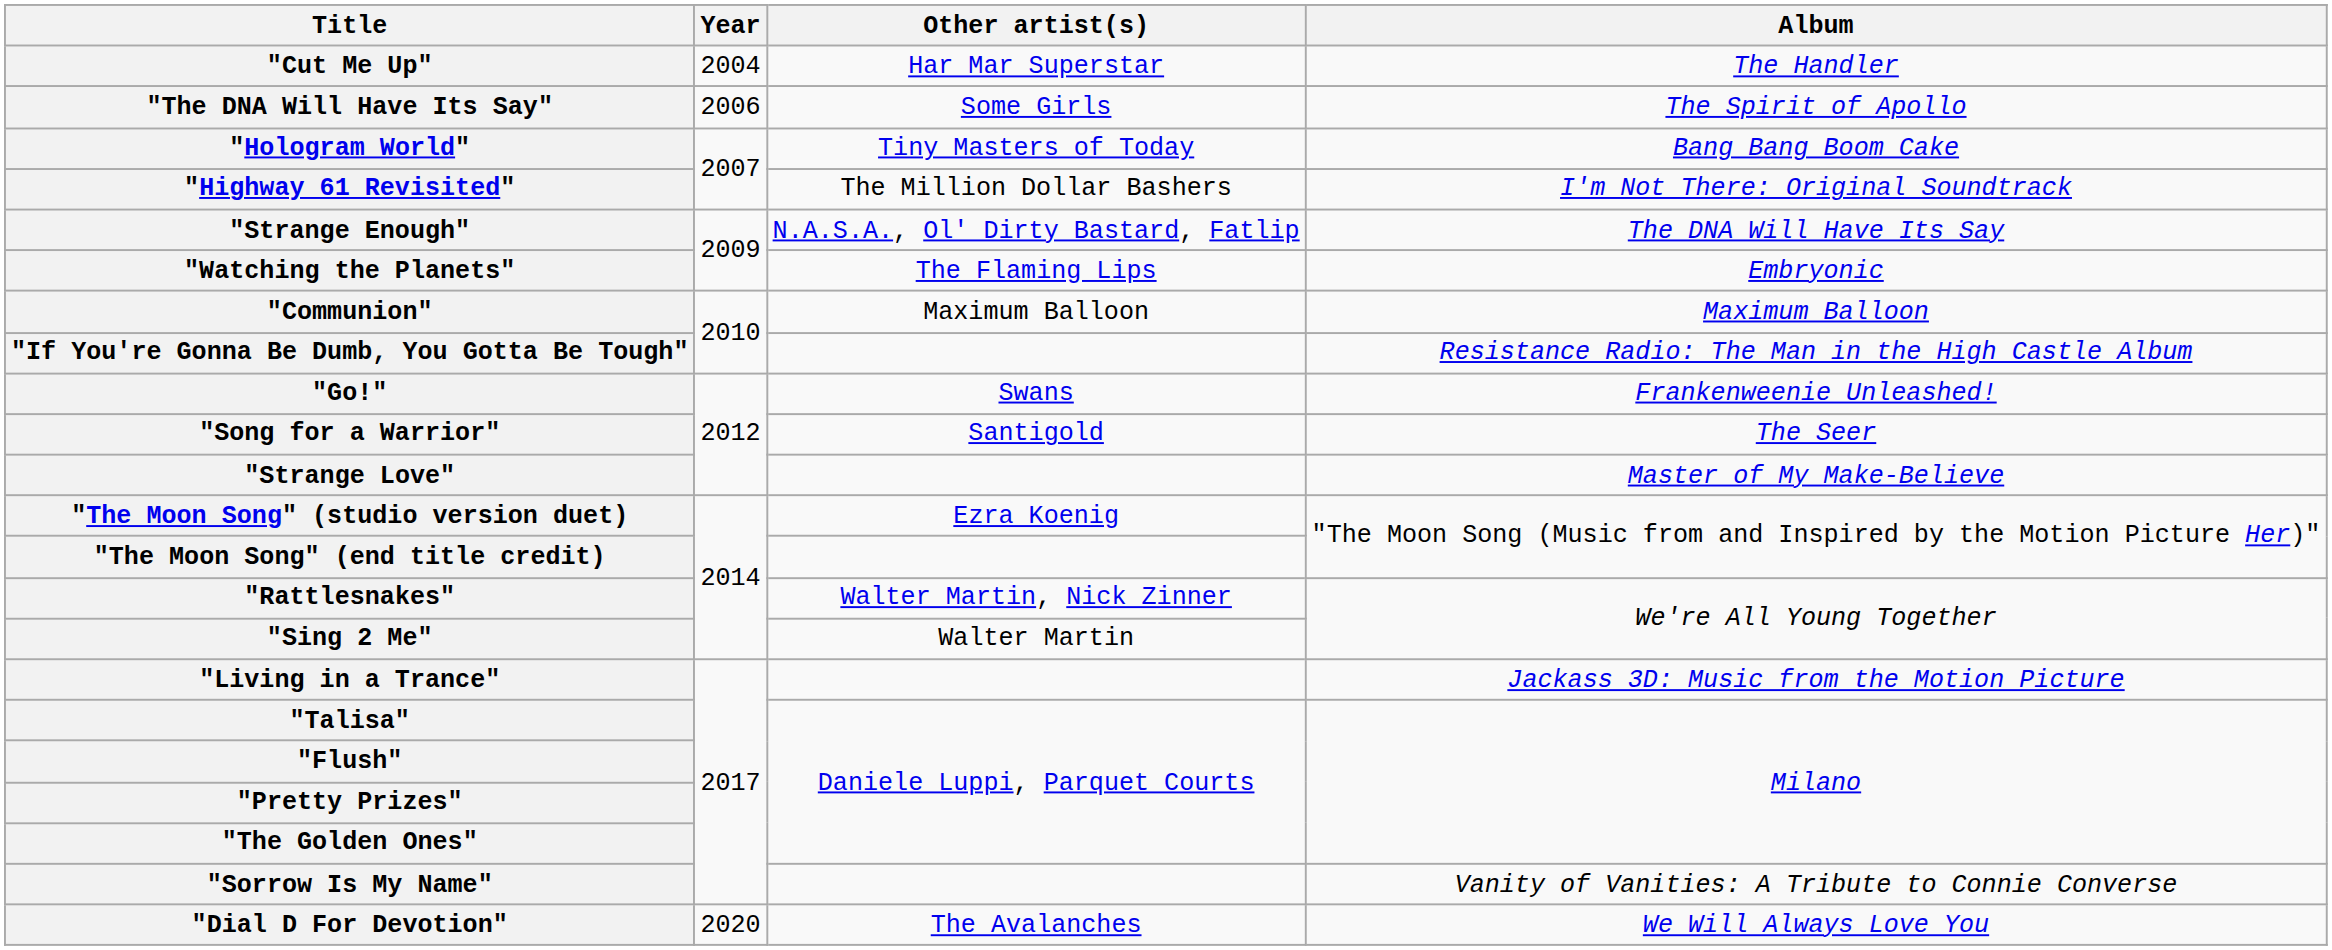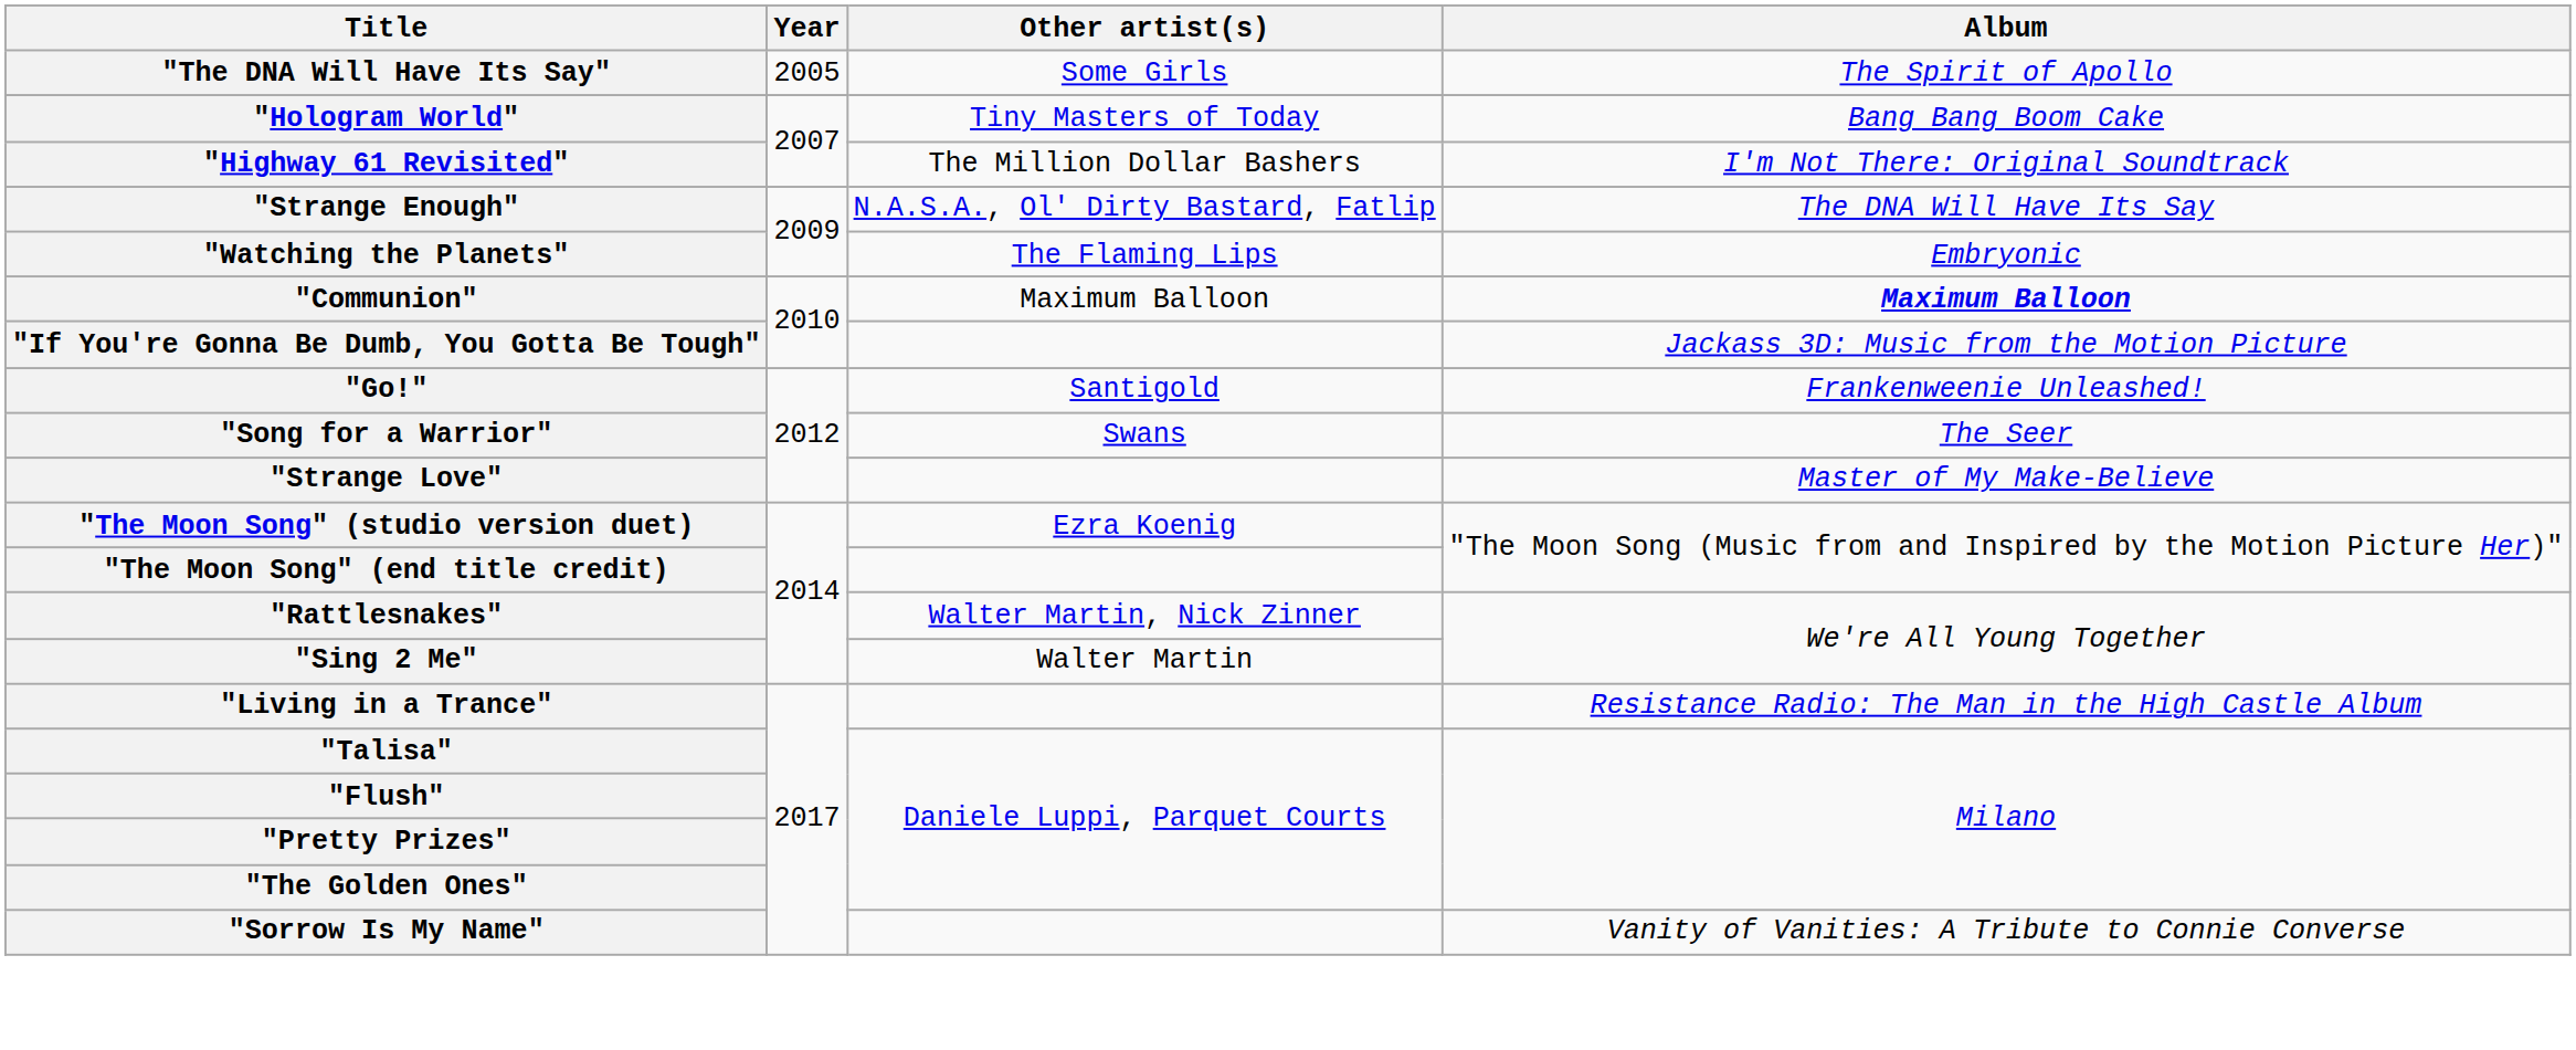 <table class="wikitable plainrowheaders" style="text-align:center;">
 <tr>
 <th scope="col">Title</th>
 <th scope="col">Year</th>
 <th scope="col">Other artist(s)</th>
 <th scope="col">Album</th>
 </tr>
 <tr>
-<th scope="row">"Cut Me Up"</th>
-<td>2004</td>
-<td><a href='#'>Har Mar Superstar</a></td>
-<td><em><a href='#'>The Handler</a></em></td>
-</tr>
-<tr>
 <th scope="row">"The DNA Will Have Its Say"</th>
-<td>2006</td>
+<td>2005</td>
 <td><a href='#'>Some Girls</a></td>
 <td><em><a href='#'>The Spirit of Apollo</a></em></td>
 </tr>
 <tr>
 <th scope="row">"<a href='#'>Hologram World</a>"</th>
 <td rowspan="2">2007</td>
 <td><a href='#'>Tiny Masters of Today</a></td>
 <td><em><a href='#'>Bang Bang Boom Cake</a></em></td>
 </tr>
 <tr>
 <th scope="row">"<a href='#'>Highway 61 Revisited</a>"</th>
 <td>The Million Dollar Bashers</td>
 <td><em><a href='#'>I'm Not There: Original Soundtrack</a></em></td>
 </tr>
 <tr>
 <th scope="row">"Strange Enough"</th>
 <td rowspan="2">2009</td>
 <td><a href='#'>N.A.S.A.</a>, <a href='#'>Ol' Dirty Bastard</a>, <a href='#'>Fatlip</a></td>
 <td><em><a href='#'>The DNA Will Have Its Say</a></em></td>
 </tr>
 <tr>
 <th scope="row">"Watching the Planets"</th>
 <td><a href='#'>The Flaming Lips</a></td>
 <td><em><a href='#'>Embryonic</a></em></td>
 </tr>
 <tr>
 <th scope="row">"Communion"</th>
 <td rowspan="2">2010</td>
 <td>Maximum Balloon</td>
-<td><em><a href='#'>Maximum Balloon</a></em></td>
+<td><strong><em><a href='#'>Maximum Balloon</a></em></strong></td>
 </tr>
 <tr>
 <th scope="row">"If You're Gonna Be Dumb, You Gotta Be Tough"</th>
 <td></td>
-<td><em><a href='#'>Resistance Radio: The Man in the High Castle Album</a></em></td>
+<td><em><a href='#'>Jackass 3D: Music from the Motion Picture</a></em></td>
 </tr>
 <tr>
 <th scope="row">"Go!"</th>
 <td rowspan="3">2012</td>
-<td><a href='#'>Swans</a></td>
+<td><a href='#'>Santigold</a></td>
 <td><em><a href='#'>Frankenweenie Unleashed!</a></em></td>
 </tr>
 <tr>
 <th scope="row">"Song for a Warrior"</th>
-<td><a href='#'>Santigold</a></td>
+<td><a href='#'>Swans</a></td>
 <td><em><a href='#'>The Seer</a></em></td>
 </tr>
 <tr>
 <th scope="row">"Strange Love"</th>
 <td></td>
 <td><em><a href='#'>Master of My Make-Believe</a></em></td>
 </tr>
 <tr>
 <th scope="row">"<a href='#'>The Moon Song</a>" (studio version duet)</th>
 <td rowspan="4">2014</td>
 <td><a href='#'>Ezra Koenig</a></td>
 <td rowspan="2">"The Moon Song (Music from and Inspired by the Motion Picture <em><a href='#'>Her</a></em>)" </td>
 </tr>
 <tr>
 <th scope="row">"The Moon Song" (end title credit)</th>
 <td></td>
 </tr>
 <tr>
 <th scope="row">"Rattlesnakes"</th>
 <td><a href='#'>Walter Martin</a>, <a href='#'>Nick Zinner</a></td>
 <td rowspan="2"><em>We're All Young Together</em></td>
 </tr>
 <tr>
 <th scope="row">"Sing 2 Me"</th>
 <td>Walter Martin</td>
 </tr>
 <tr>
 <th scope="row">"Living in a Trance"</th>
 <td rowspan="6">2017</td>
 <td></td>
-<td><em><a href='#'>Jackass 3D: Music from the Motion Picture</a></em></td>
+<td><em><a href='#'>Resistance Radio: The Man in the High Castle Album</a></em></td>
 </tr>
 <tr>
 <th scope="row">"Talisa"</th>
 <td rowspan="4"><a href='#'>Daniele Luppi</a>, <a href='#'>Parquet Courts</a></td>
 <td rowspan="4"><em><a href='#'>Milano</a></em></td>
 </tr>
 <tr>
 <th scope="row">"Flush"</th>
 </tr>
 <tr>
 <th scope="row">"Pretty Prizes"</th>
 </tr>
 <tr>
 <th scope="row">"The Golden Ones"</th>
 </tr>
 <tr>
 <th scope="row">"Sorrow Is My Name"</th>
 <td></td>
 <td><em>Vanity of Vanities: A Tribute to Connie Converse</em></td>
 </tr>
-<tr>
-<th scope="row">"Dial D For Devotion"</th>
-<td>2020</td>
-<td><a href='#'>The Avalanches</a></td>
-<td><em><a href='#'>We Will Always Love You</a></em></td>
-</tr>
 </table>
